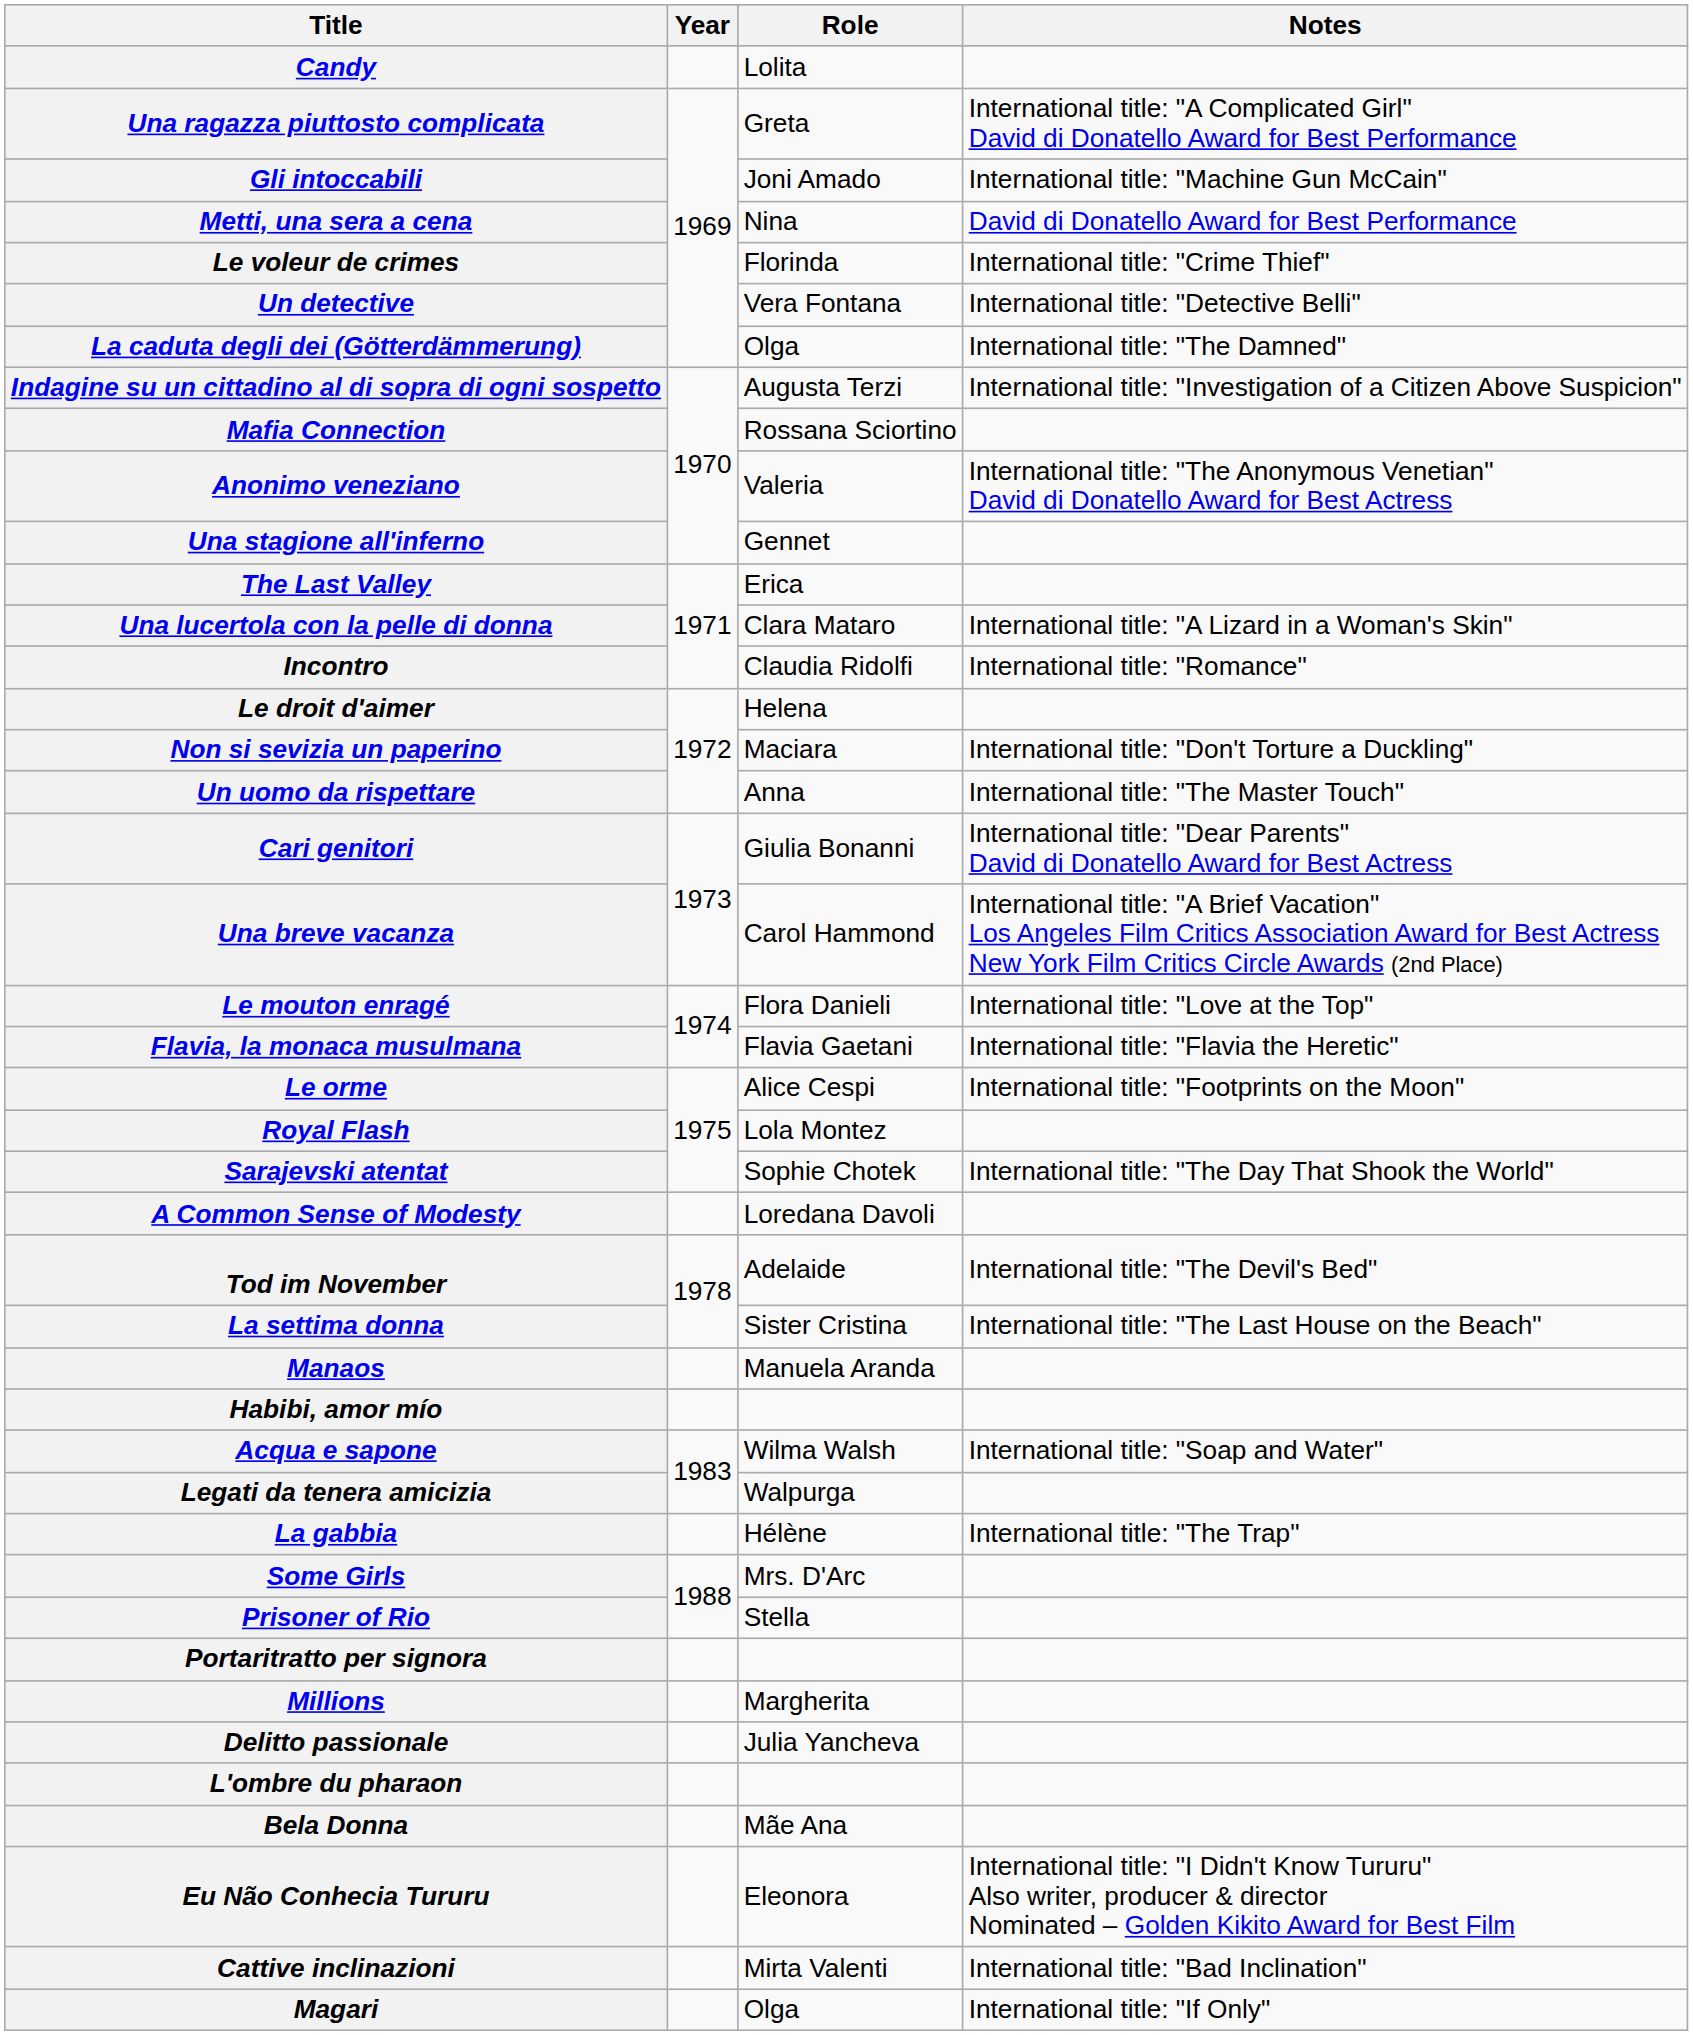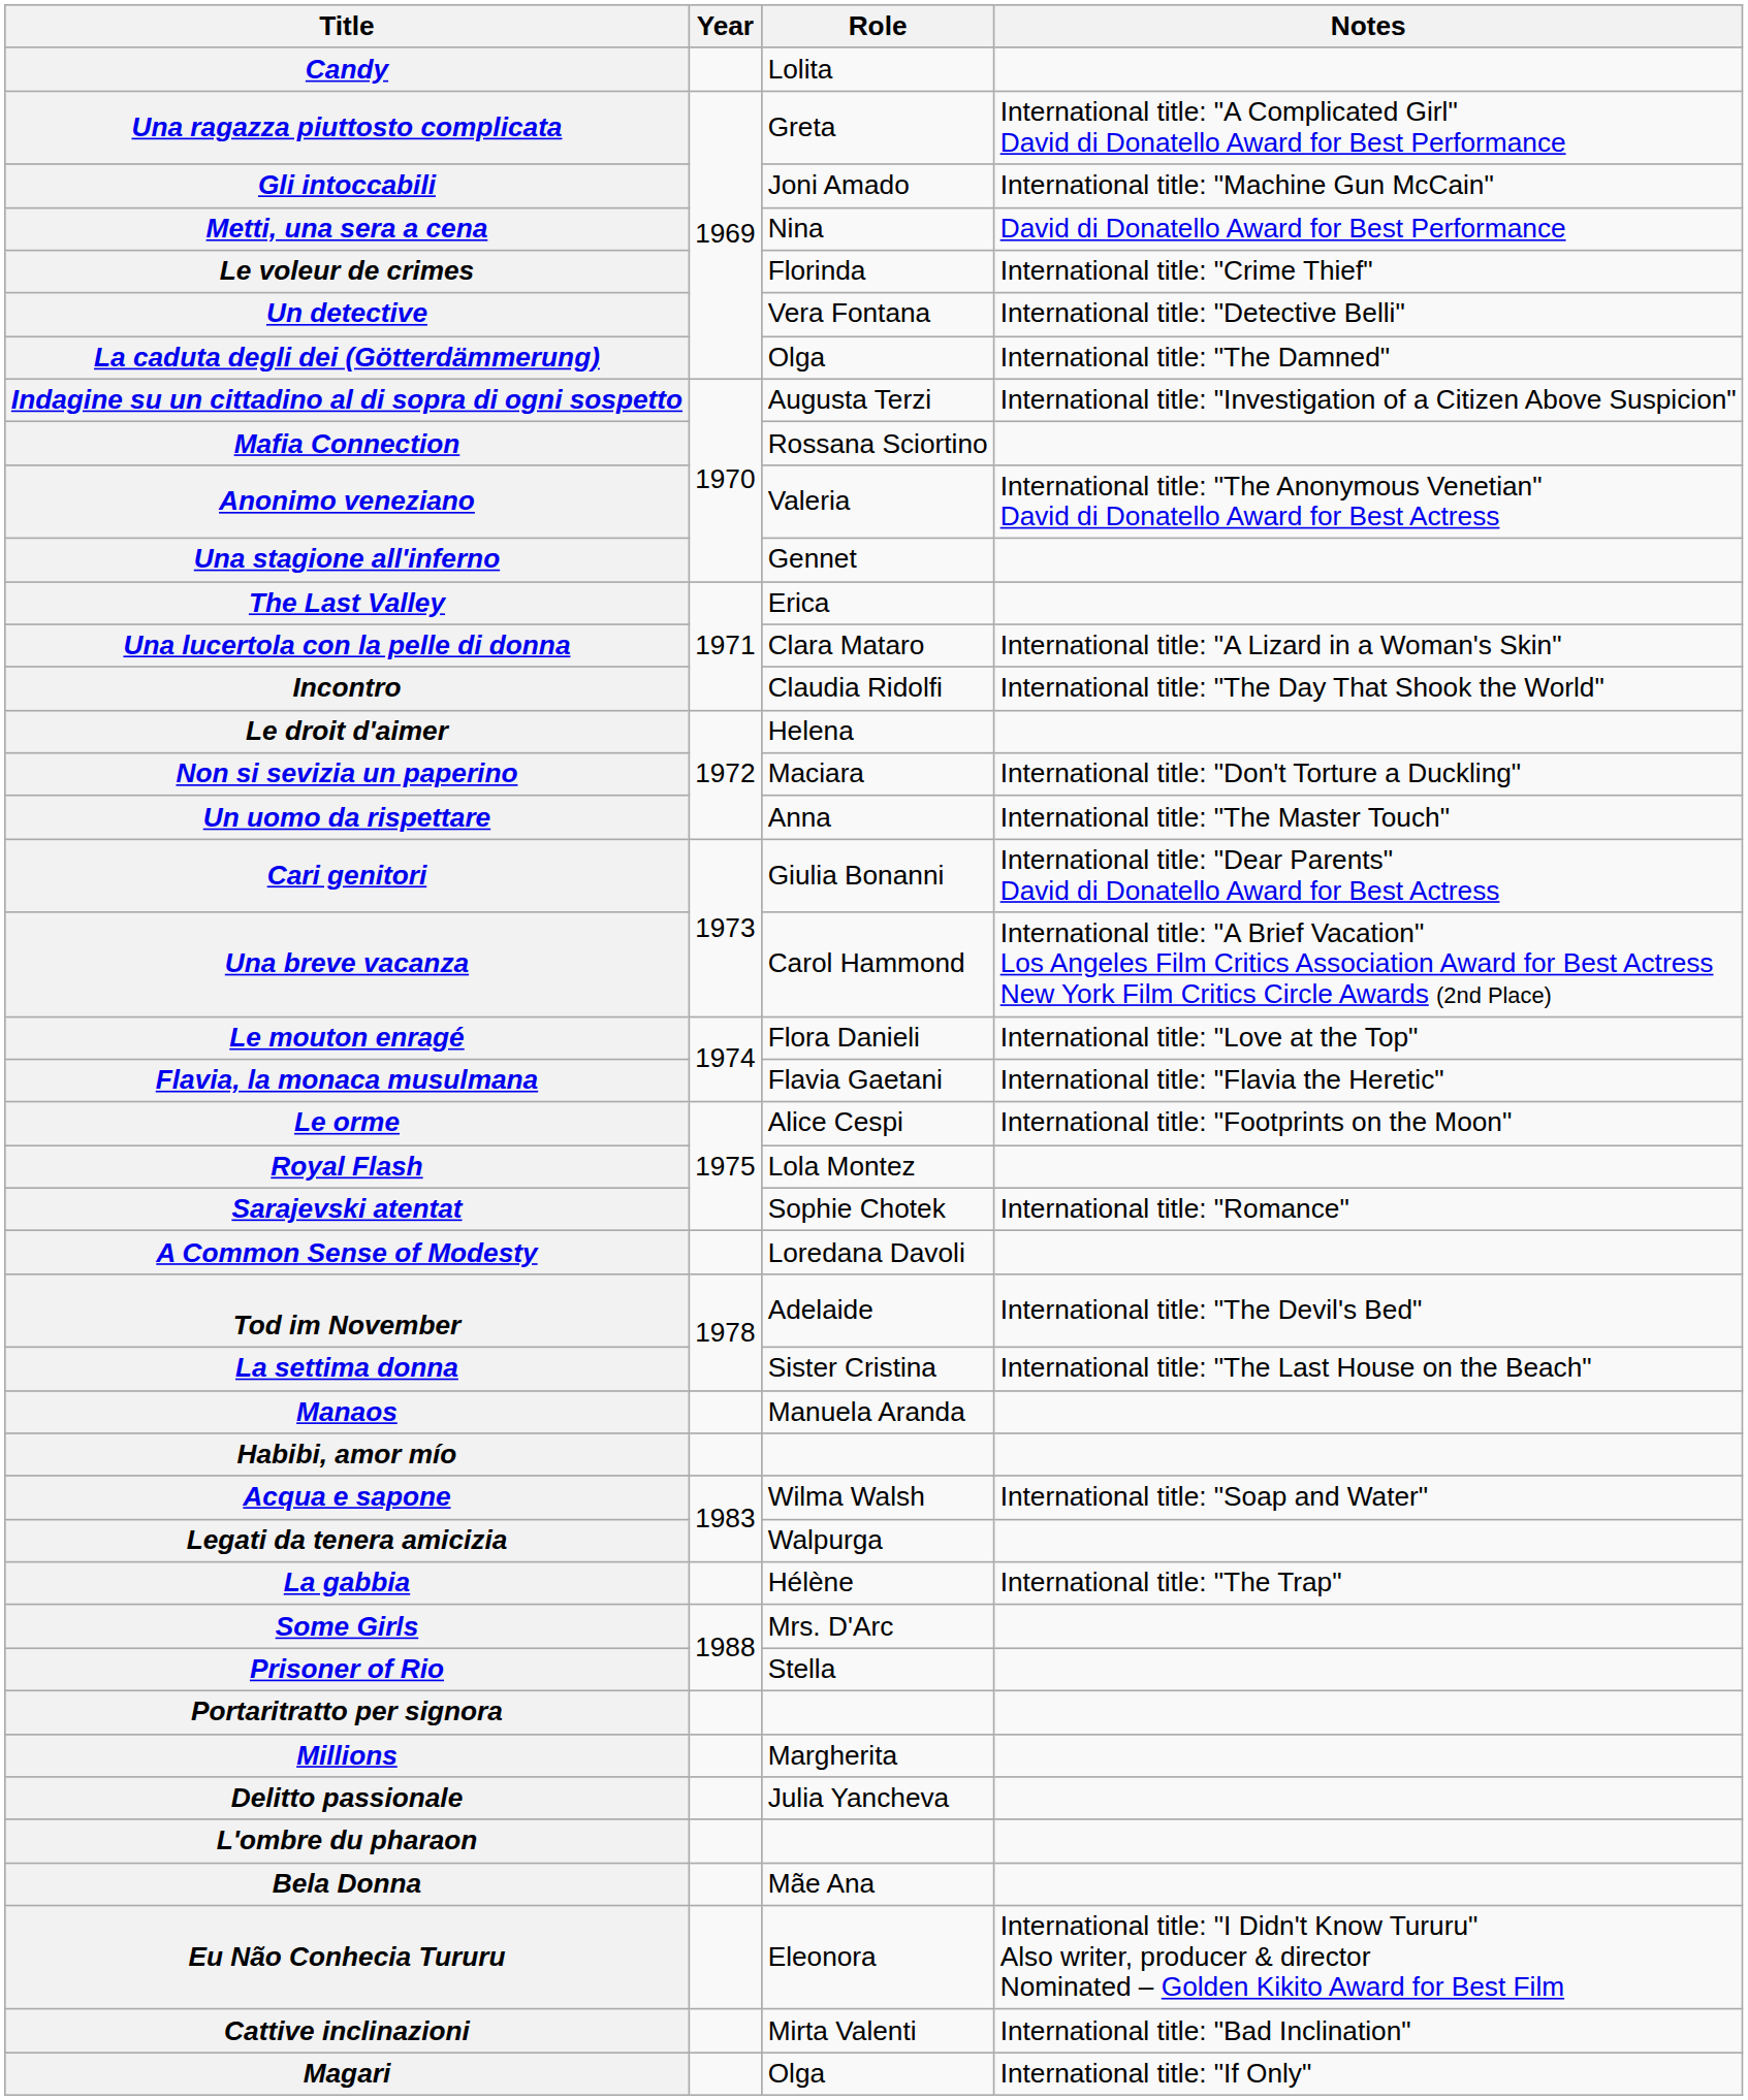 <table class="wikitable plainrowheaders sortable">
 <tr>
 <th scope="col">Title</th>
 <th scope="col">Year</th>
 <th scope="col">Role</th>
 <th scope="col">Notes</th>
 </tr>
 <tr>
 <th scope="row"><em><a href='#'>Candy</a></em></th>
 <td></td>
 <td>Lolita</td>
 <td></td>
 </tr>
 <tr>
 <th scope="row"><em><a href='#'>Una ragazza piuttosto complicata</a></em></th>
 <td rowspan="6" style="text-align:center;">1969</td>
 <td>Greta</td>
 <td>International title: "A Complicated Girl" <br> <a href='#'>David di Donatello Award for Best Performance</a></td>
 </tr>
 <tr>
 <th scope="row"><em><a href='#'>Gli intoccabili</a></em></th>
 <td>Joni Amado</td>
 <td>International title: "Machine Gun McCain"</td>
 </tr>
 <tr>
 <th scope="row"><em><a href='#'>Metti, una sera a cena</a></em></th>
 <td>Nina</td>
 <td><a href='#'>David di Donatello Award for Best Performance</a></td>
 </tr>
 <tr>
 <th scope="row"><em>Le voleur de crimes</em></th>
 <td>Florinda</td>
 <td>International title: "Crime Thief"</td>
 </tr>
 <tr>
 <th scope="row"><em><a href='#'>Un detective</a></em></th>
 <td>Vera Fontana</td>
 <td>International title: "Detective Belli"</td>
 </tr>
 <tr>
 <th scope="row"><em><a href='#'>La caduta degli dei (Götterdämmerung)</a></em></th>
 <td>Olga</td>
 <td>International title: "The Damned"</td>
 </tr>
 <tr>
 <th scope="row"><em><a href='#'>Indagine su un cittadino al di sopra di ogni sospetto</a></em></th>
 <td rowspan="4" style="text-align:center;">1970</td>
 <td>Augusta Terzi</td>
 <td>International title: "Investigation of a Citizen Above Suspicion"</td>
 </tr>
 <tr>
 <th scope="row"><em><a href='#'>Mafia Connection</a></em></th>
 <td>Rossana Sciortino</td>
 <td></td>
 </tr>
 <tr>
 <th scope="row"><em><a href='#'>Anonimo veneziano</a></em></th>
 <td>Valeria</td>
 <td>International title: "The Anonymous Venetian" <br> <a href='#'>David di Donatello Award for Best Actress</a></td>
 </tr>
 <tr>
 <th scope="row"><em><a href='#'>Una stagione all'inferno</a></em></th>
 <td>Gennet</td>
 <td></td>
 </tr>
 <tr>
 <th scope="row"><em><a href='#'>The Last Valley</a></em></th>
 <td rowspan="3" style="text-align:center;">1971</td>
 <td>Erica</td>
 <td></td>
 </tr>
 <tr>
 <th scope="row"><em><a href='#'>Una lucertola con la pelle di donna</a></em></th>
 <td>Clara Mataro</td>
 <td>International title: "A Lizard in a Woman's Skin"</td>
 </tr>
 <tr>
 <th scope="row"><em>Incontro</em></th>
 <td>Claudia Ridolfi</td>
-<td>International title: "Romance"</td>
+<td>International title: "The Day That Shook the World"</td>
 </tr>
 <tr>
 <th scope="row"><em>Le droit d'aimer</em></th>
 <td rowspan="3" style="text-align:center;">1972</td>
 <td>Helena</td>
 <td></td>
 </tr>
 <tr>
 <th scope="row"><em><a href='#'>Non si sevizia un paperino</a></em></th>
 <td>Maciara</td>
 <td>International title: "Don't Torture a Duckling"</td>
 </tr>
 <tr>
 <th scope="row"><em><a href='#'>Un uomo da rispettare</a></em></th>
 <td>Anna</td>
 <td>International title: "The Master Touch"</td>
 </tr>
 <tr>
 <th scope="row"><em><a href='#'>Cari genitori</a></em></th>
 <td rowspan="2" style="text-align:center;">1973</td>
 <td>Giulia Bonanni</td>
 <td>International title: "Dear Parents" <br> <a href='#'>David di Donatello Award for Best Actress</a></td>
 </tr>
 <tr>
 <th scope="row"><em><a href='#'>Una breve vacanza</a></em></th>
 <td>Carol Hammond</td>
 <td>International title: "A Brief Vacation" <br> <a href='#'>Los Angeles Film Critics Association Award for Best Actress</a> <br> <a href='#'>New York Film Critics Circle Awards</a> <small>(2nd Place)</small></td>
 </tr>
 <tr>
 <th scope="row"><em><a href='#'>Le mouton enragé</a></em></th>
 <td rowspan="2" style="text-align:center;">1974</td>
 <td>Flora Danieli</td>
 <td>International title: "Love at the Top"</td>
 </tr>
 <tr>
 <th scope="row"><em><a href='#'>Flavia, la monaca musulmana</a></em></th>
 <td>Flavia Gaetani</td>
 <td>International title: "Flavia the Heretic"</td>
 </tr>
 <tr>
 <th scope="row"><em><a href='#'>Le orme</a></em></th>
 <td rowspan="3" style="text-align:center;">1975</td>
 <td>Alice Cespi</td>
 <td>International title: "Footprints on the Moon"</td>
 </tr>
 <tr>
 <th scope="row"><em><a href='#'>Royal Flash</a></em></th>
 <td>Lola Montez</td>
 <td></td>
 </tr>
 <tr>
 <th scope="row"><em><a href='#'>Sarajevski atentat</a></em></th>
 <td>Sophie Chotek</td>
-<td>International title: "The Day That Shook the World"</td>
+<td>International title: "Romance"</td>
 </tr>
 <tr>
 <th scope="row"><em><a href='#'>A Common Sense of Modesty</a></em></th>
 <td></td>
 <td>Loredana Davoli</td>
 <td></td>
 </tr>
 <tr>
 <th scope="row"><em></em> <br> <em>Tod im November</em></th>
 <td rowspan="2" style="text-align:center;">1978</td>
 <td>Adelaide</td>
 <td>International title: "The Devil's Bed"</td>
 </tr>
 <tr>
 <th scope="row"><em><a href='#'>La settima donna</a></em></th>
 <td>Sister Cristina</td>
 <td>International title: "The Last House on the Beach"</td>
 </tr>
 <tr>
 <th scope="row"><em><a href='#'>Manaos</a></em></th>
 <td></td>
 <td>Manuela Aranda</td>
 <td></td>
 </tr>
 <tr>
 <th scope="row"><em>Habibi, amor mío</em></th>
 <td></td>
 <td></td>
 <td></td>
 </tr>
 <tr>
 <th scope="row"><em><a href='#'>Acqua e sapone</a></em></th>
 <td rowspan="2" style="text-align:center;">1983</td>
 <td>Wilma Walsh</td>
 <td>International title: "Soap and Water"</td>
 </tr>
 <tr>
 <th scope="row"><em>Legati da tenera amicizia</em></th>
 <td>Walpurga</td>
 <td></td>
 </tr>
 <tr>
 <th scope="row"><em><a href='#'>La gabbia</a></em></th>
 <td></td>
 <td>Hélène</td>
 <td>International title: "The Trap"</td>
 </tr>
 <tr>
 <th scope="row"><em><a href='#'>Some Girls</a></em></th>
 <td rowspan="2" style="text-align:center;">1988</td>
 <td>Mrs. D'Arc</td>
 <td></td>
 </tr>
 <tr>
 <th scope="row"><em><a href='#'>Prisoner of Rio</a></em></th>
 <td>Stella</td>
 <td></td>
 </tr>
 <tr>
 <th scope="row"><em>Portaritratto per signora</em></th>
 <td></td>
 <td></td>
 <td></td>
 </tr>
 <tr>
 <th scope="row"><em><a href='#'>Millions</a></em></th>
 <td></td>
 <td>Margherita</td>
 <td></td>
 </tr>
 <tr>
 <th scope="row"><em>Delitto passionale</em></th>
 <td></td>
 <td>Julia Yancheva</td>
 <td></td>
 </tr>
 <tr>
 <th scope="row"><em>L'ombre du pharaon</em></th>
 <td></td>
 <td></td>
 <td></td>
 </tr>
 <tr>
 <th scope="row"><em>Bela Donna</em></th>
 <td></td>
 <td>Mãe Ana</td>
 <td></td>
 </tr>
 <tr>
 <th scope="row"><em>Eu Não Conhecia Tururu</em></th>
 <td></td>
 <td>Eleonora</td>
 <td>International title: "I Didn't Know Tururu" <br> Also writer, producer & director <br> Nominated – <a href='#'>Golden Kikito Award for Best Film</a></td>
 </tr>
 <tr>
 <th scope="row"><em>Cattive inclinazioni</em></th>
 <td></td>
 <td>Mirta Valenti</td>
 <td>International title: "Bad Inclination"</td>
 </tr>
 <tr>
 <th scope="row"><em>Magari</em></th>
 <td></td>
 <td>Olga</td>
 <td>International title: "If Only"</td>
 </tr>
 </table>
